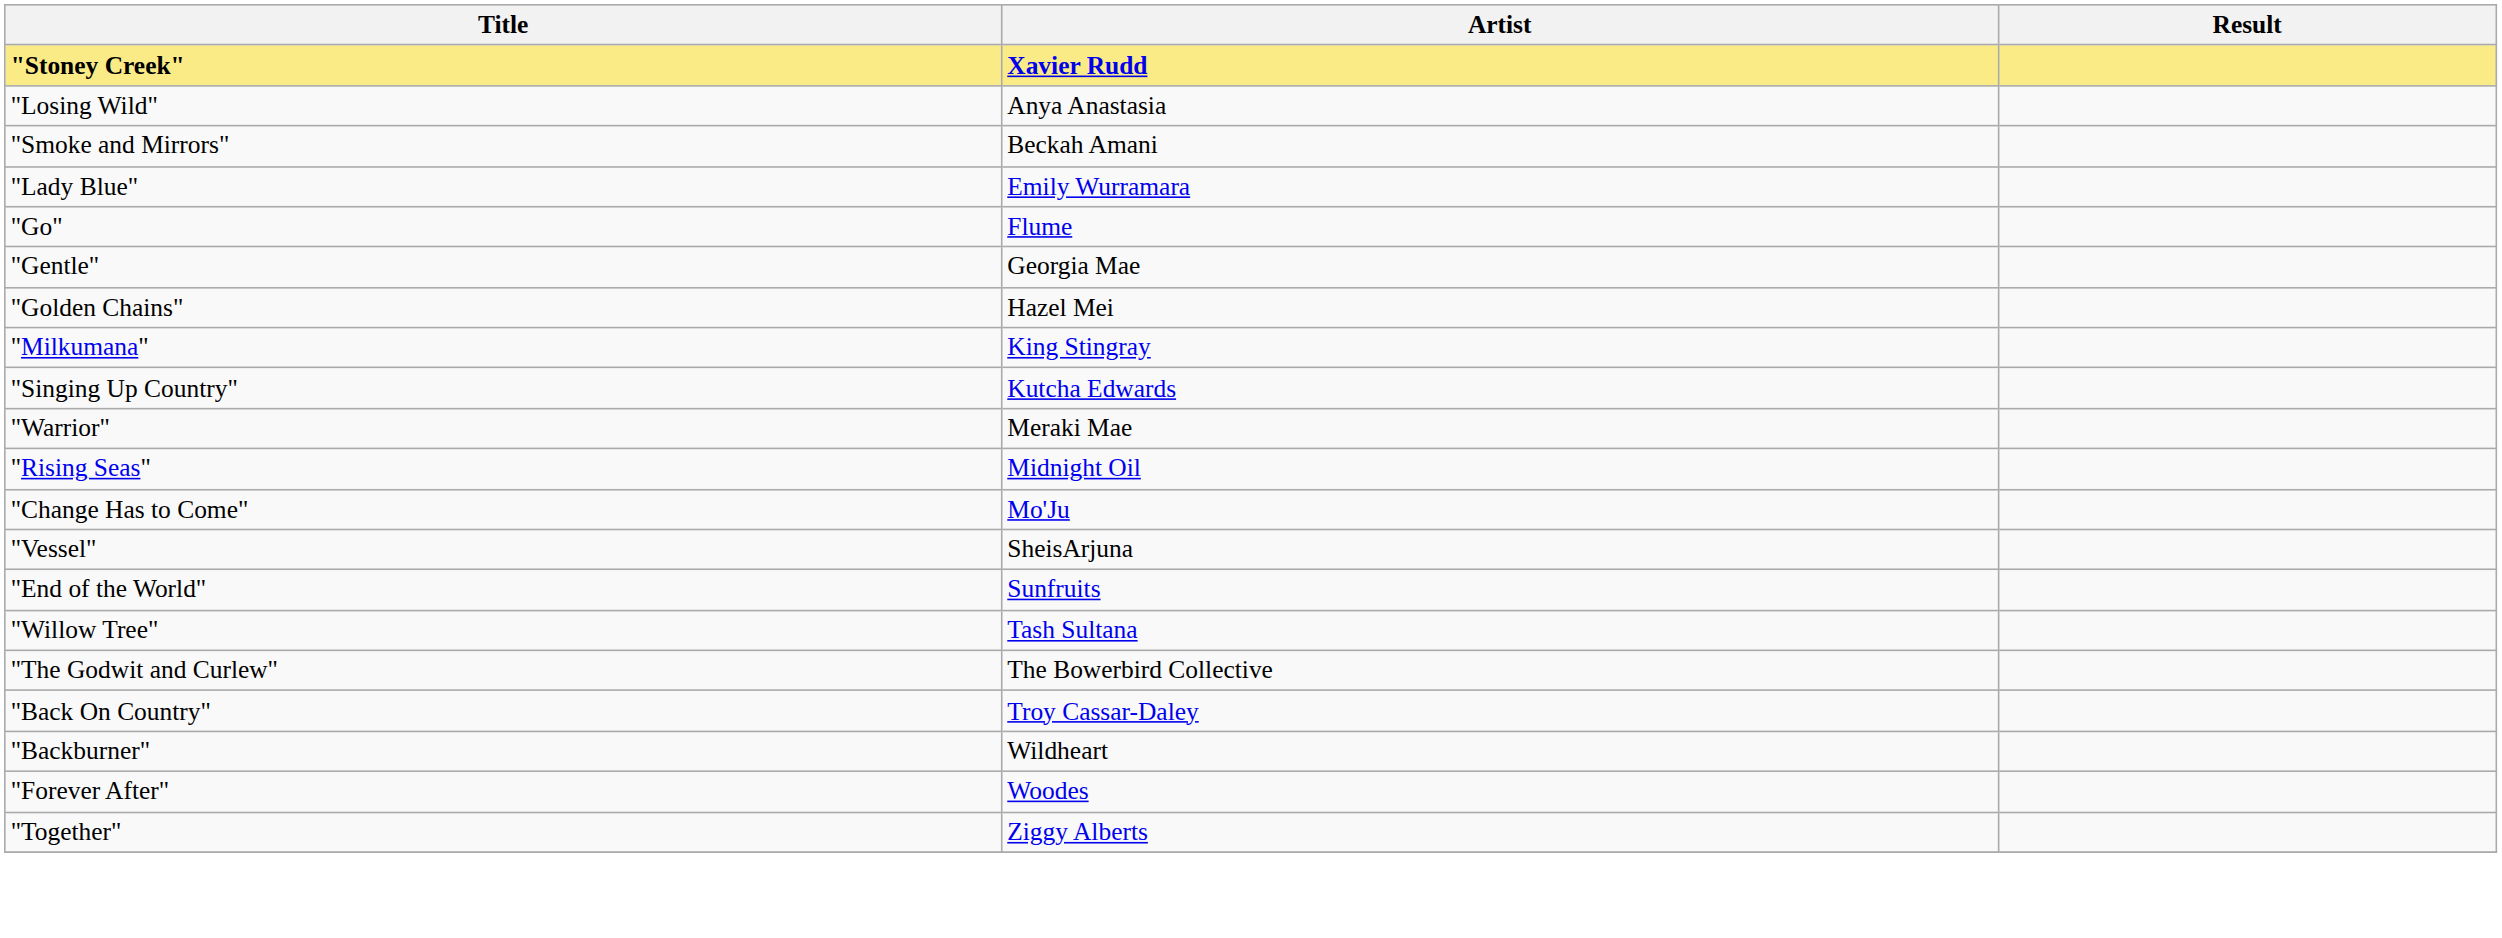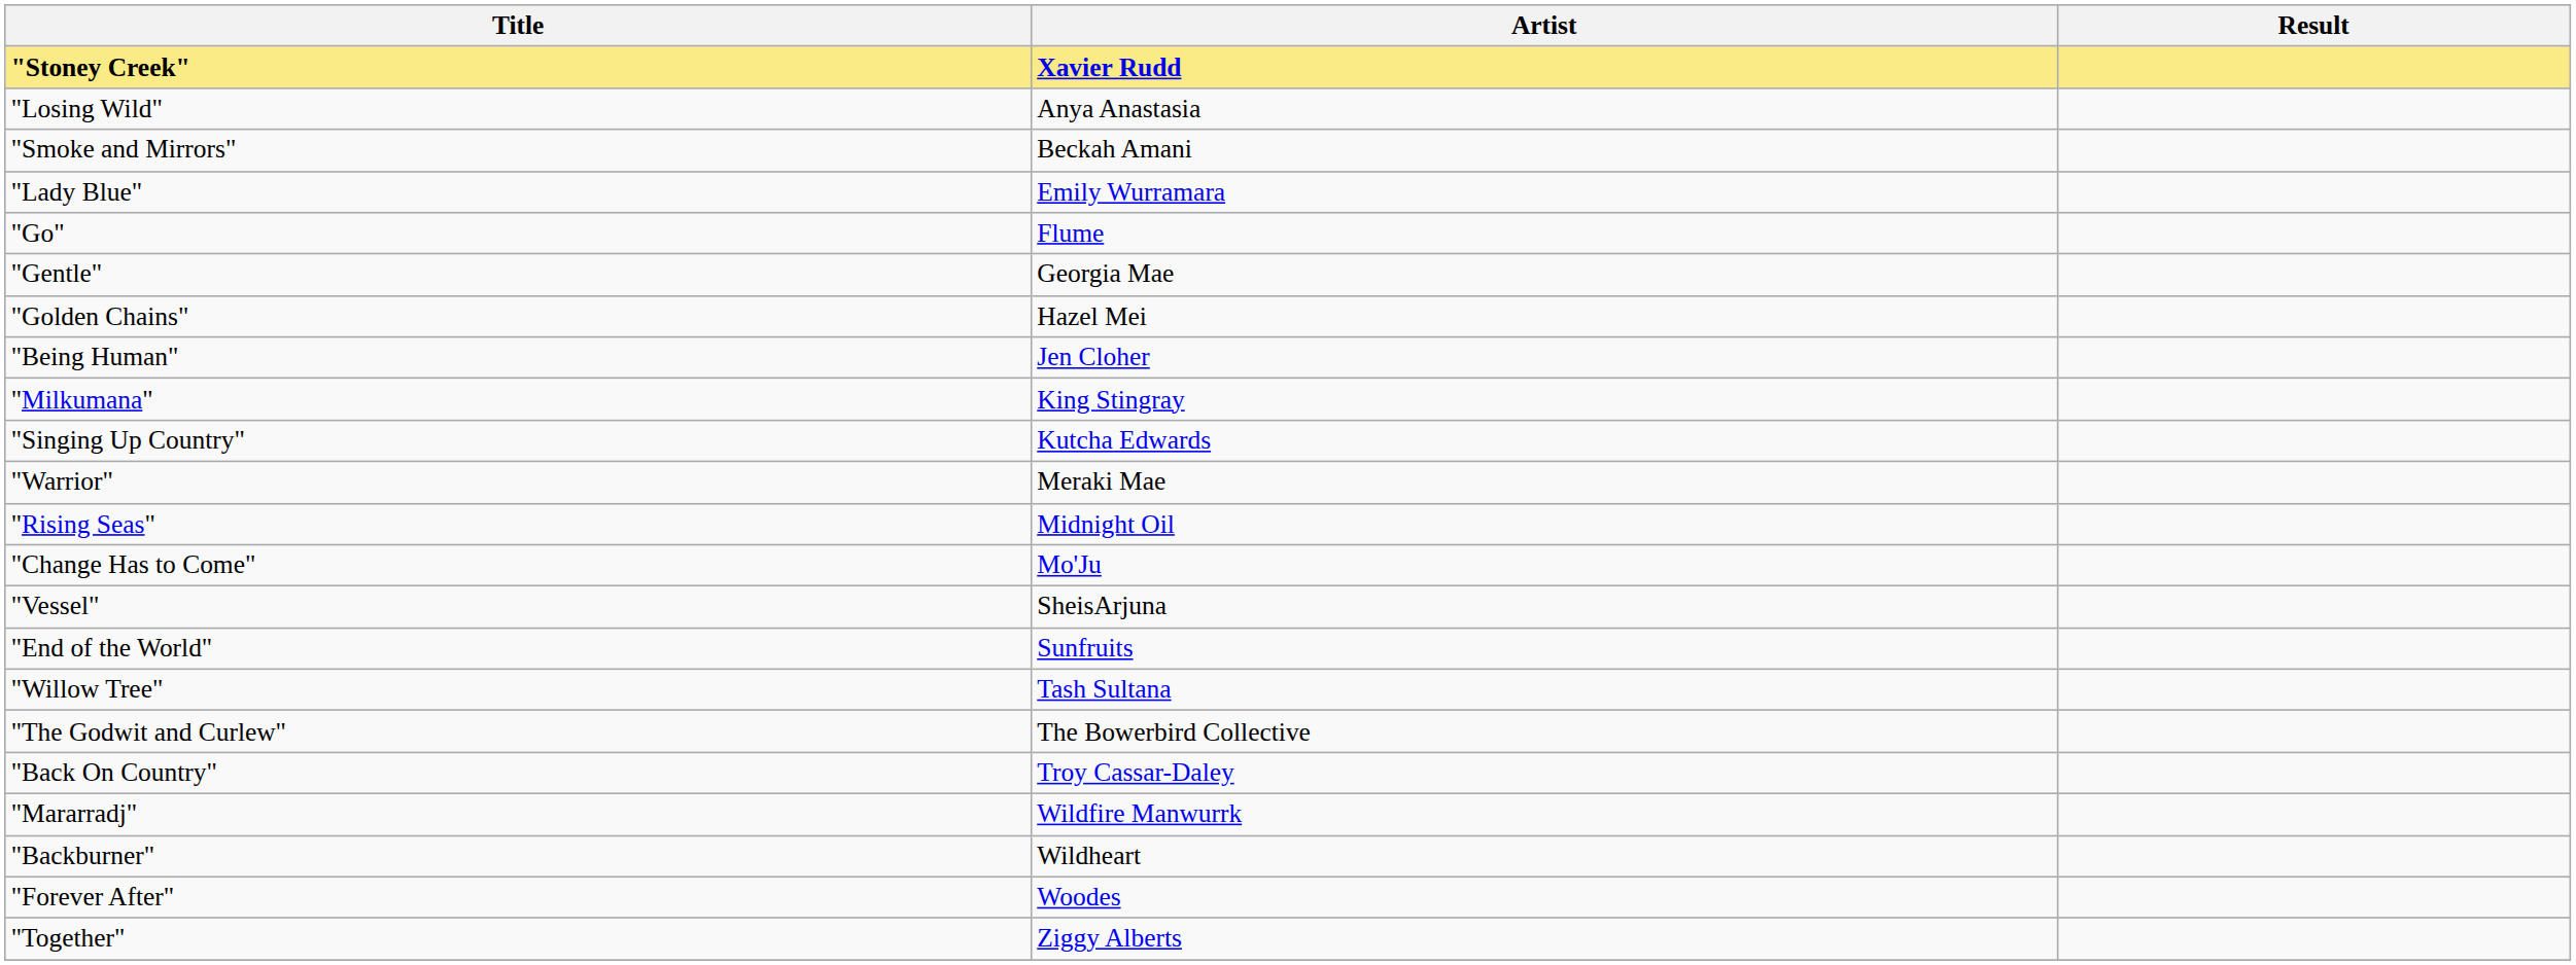 <table class="sortable wikitable">
 <tr>
 <th width="10%">Title</th>
 <th width="10%">Artist</th>
 <th width="5%">Result</th>
 </tr>
 <tr style="background:#FAEB86">
 <td><strong>"Stoney Creek"</strong></td>
 <td><strong><a href='#'>Xavier Rudd</a></strong></td>
 <td></td>
 </tr>
 <tr>
 <td>"Losing Wild"</td>
 <td>Anya Anastasia</td>
 <td></td>
 </tr>
 <tr>
 <td>"Smoke and Mirrors"</td>
 <td>Beckah Amani</td>
 <td></td>
 </tr>
 <tr>
 <td>"Lady Blue"</td>
 <td><a href='#'>Emily Wurramara</a></td>
 <td></td>
 </tr>
 <tr>
 <td>"Go"</td>
 <td><a href='#'>Flume</a></td>
 <td></td>
 </tr>
 <tr>
 <td>"Gentle"</td>
 <td>Georgia Mae</td>
 <td></td>
 </tr>
 <tr>
 <td>"Golden Chains"</td>
 <td>Hazel Mei</td>
+<td></td>
+</tr>
+<tr>
+<td>"Being Human"</td>
+<td><a href='#'>Jen Cloher</a></td>
 <td></td>
 </tr>
 <tr>
 <td>"<a href='#'>Milkumana</a>"</td>
 <td><a href='#'>King Stingray</a></td>
 <td></td>
 </tr>
 <tr>
 <td>"Singing Up Country"</td>
 <td><a href='#'>Kutcha Edwards</a></td>
 <td></td>
 </tr>
 <tr>
 <td>"Warrior"</td>
 <td>Meraki Mae</td>
 <td></td>
 </tr>
 <tr>
 <td>"<a href='#'>Rising Seas</a>"</td>
 <td><a href='#'>Midnight Oil</a></td>
 <td></td>
 </tr>
 <tr>
 <td>"Change Has to Come"</td>
 <td><a href='#'>Mo'Ju</a></td>
 <td></td>
 </tr>
 <tr>
 <td>"Vessel"</td>
 <td>SheisArjuna</td>
 <td></td>
 </tr>
 <tr>
 <td>"End of the World"</td>
 <td><a href='#'>Sunfruits</a></td>
 <td></td>
 </tr>
 <tr>
 <td>"Willow Tree"</td>
 <td><a href='#'>Tash Sultana</a></td>
 <td></td>
 </tr>
 <tr>
 <td>"The Godwit and Curlew"</td>
 <td>The Bowerbird Collective</td>
 <td></td>
 </tr>
 <tr>
 <td>"Back On Country"</td>
 <td><a href='#'>Troy Cassar-Daley</a></td>
 <td></td>
 </tr>
 <tr>
+<td>"Mararradj"</td>
+<td><a href='#'>Wildfire Manwurrk</a></td>
+<td></td>
+</tr>
+<tr>
 <td>"Backburner"</td>
 <td>Wildheart</td>
 <td></td>
 </tr>
 <tr>
 <td>"Forever After"</td>
 <td><a href='#'>Woodes</a></td>
 <td></td>
 </tr>
 <tr>
 <td>"Together"</td>
 <td><a href='#'>Ziggy Alberts</a></td>
 <td></td>
 </tr>
 <tr>
 </tr>
 </table>
